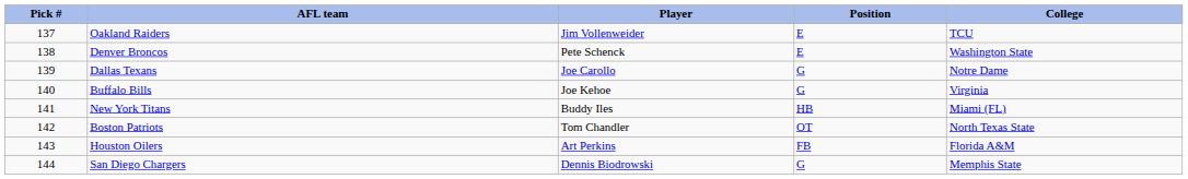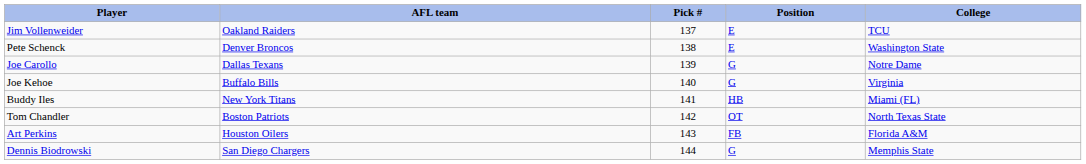 <table class="wikitable sortable sortable" style="width: 100%">
 <tr>
+<th width=20% style="background:#A8BDEC;">Player</th>
+<th width=40% style="background:#A8BDEC;">AFL team</th>
 <th style="background:#A8BDEC;" width=7%>Pick #</th>
-<th width=40% style="background:#A8BDEC;">AFL team</th>
-<th width=20% style="background:#A8BDEC;">Player</th>
 <th width=13% style="background:#A8BDEC;">Position</th>
 <th style="background:#A8BDEC;">College</th>
 </tr>
 <tr>
+<td><a href='#'>Jim Vollenweider</a></td>
+<td><a href='#'>Oakland Raiders</a></td>
 <td align="center">137</td>
-<td><a href='#'>Oakland Raiders</a></td>
-<td><a href='#'>Jim Vollenweider</a></td>
 <td><a href='#'>E</a></td>
 <td><a href='#'>TCU</a></td>
 </tr>
 <tr>
+<td>Pete Schenck</td>
+<td><a href='#'>Denver Broncos</a></td>
 <td align="center">138</td>
-<td><a href='#'>Denver Broncos</a></td>
-<td>Pete Schenck</td>
 <td><a href='#'>E</a></td>
 <td><a href='#'>Washington State</a></td>
 </tr>
 <tr>
+<td><a href='#'>Joe Carollo</a></td>
+<td><a href='#'>Dallas Texans</a></td>
 <td align="center">139</td>
-<td><a href='#'>Dallas Texans</a></td>
-<td><a href='#'>Joe Carollo</a></td>
 <td><a href='#'>G</a></td>
 <td><a href='#'>Notre Dame</a></td>
 </tr>
 <tr>
+<td>Joe Kehoe</td>
+<td><a href='#'>Buffalo Bills</a></td>
 <td align="center">140</td>
-<td><a href='#'>Buffalo Bills</a></td>
-<td>Joe Kehoe</td>
 <td><a href='#'>G</a></td>
 <td><a href='#'>Virginia</a></td>
 </tr>
 <tr>
+<td>Buddy Iles</td>
+<td><a href='#'>New York Titans</a></td>
 <td align="center">141</td>
-<td><a href='#'>New York Titans</a></td>
-<td>Buddy Iles</td>
 <td><a href='#'>HB</a></td>
 <td><a href='#'>Miami (FL)</a></td>
 </tr>
 <tr>
+<td>Tom Chandler</td>
+<td><a href='#'>Boston Patriots</a></td>
 <td align="center">142</td>
-<td><a href='#'>Boston Patriots</a></td>
-<td>Tom Chandler</td>
 <td><a href='#'>OT</a></td>
 <td><a href='#'>North Texas State</a></td>
 </tr>
 <tr>
+<td><a href='#'>Art Perkins</a></td>
+<td><a href='#'>Houston Oilers</a></td>
 <td align="center">143</td>
-<td><a href='#'>Houston Oilers</a></td>
-<td><a href='#'>Art Perkins</a></td>
 <td><a href='#'>FB</a></td>
 <td><a href='#'>Florida A&M</a></td>
 </tr>
 <tr>
+<td><a href='#'>Dennis Biodrowski</a></td>
+<td><a href='#'>San Diego Chargers</a></td>
 <td align="center">144</td>
-<td><a href='#'>San Diego Chargers</a></td>
-<td><a href='#'>Dennis Biodrowski</a></td>
 <td><a href='#'>G</a></td>
 <td><a href='#'>Memphis State</a></td>
 </tr>
 </table>
